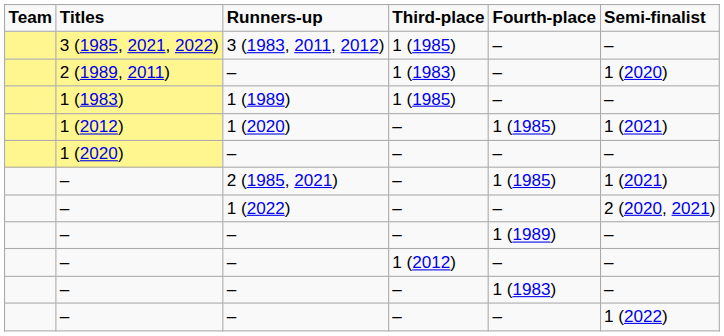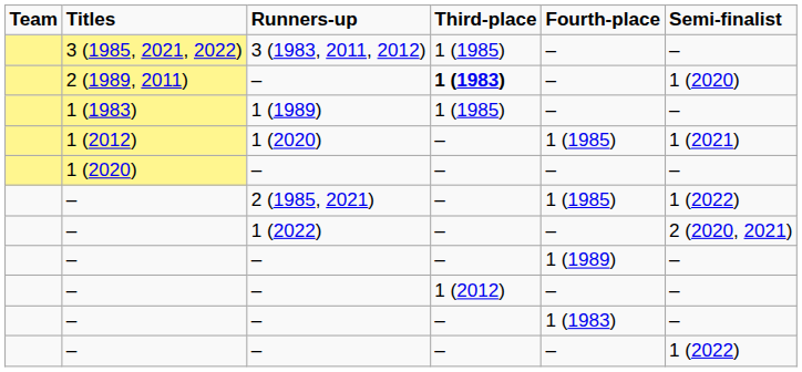 <table class="wikitable">
 <tr>
 <td><strong>Team</strong></td>
 <td><strong>Titles</strong></td>
 <td><strong>Runners-up</strong></td>
 <td><strong>Third-place</strong></td>
 <td><strong>Fourth-place</strong></td>
 <td><strong>Semi-finalist</strong></td>
 </tr>
 <tr>
 <td style="background:#fff68f;"></td>
 <td style="background:#fff68f;">3 (<a href='#'>1985</a>, <a href='#'>2021</a>, <a href='#'>2022</a>)</td>
 <td>3 (<a href='#'>1983</a>, <a href='#'>2011</a>, <a href='#'>2012</a>)</td>
 <td>1 (<a href='#'>1985</a>)</td>
 <td>–</td>
 <td>–</td>
 </tr>
 <tr>
 <td style="background:#fff68f;"></td>
 <td style="background:#fff68f;">2 (<a href='#'>1989</a>, <a href='#'>2011</a>)</td>
 <td>–</td>
-<td>1 (<a href='#'>1983</a>)</td>
+<td><strong>1 (<a href='#'>1983</a>)</strong></td>
 <td>–</td>
 <td>1 (<a href='#'>2020</a>)</td>
 </tr>
 <tr>
 <td style="background:#fff68f;"></td>
 <td style="background:#fff68f;">1 (<a href='#'>1983</a>)</td>
 <td>1 (<a href='#'>1989</a>)</td>
 <td>1 (<a href='#'>1985</a>)</td>
 <td>–</td>
 <td>–</td>
 </tr>
 <tr>
 <td style="background:#fff68f;"></td>
 <td style="background:#fff68f;">1 (<a href='#'>2012</a>)</td>
 <td>1 (<a href='#'>2020</a>)</td>
 <td>–</td>
 <td>1 (<a href='#'>1985</a>)</td>
 <td>1 (<a href='#'>2021</a>)</td>
 </tr>
 <tr>
 <td style="background:#fff68f;"></td>
 <td style="background:#fff68f;">1 (<a href='#'>2020</a>)</td>
 <td>–</td>
 <td>–</td>
 <td>–</td>
 <td>–</td>
 </tr>
 <tr>
 <td></td>
 <td>–</td>
 <td>2 (<a href='#'>1985</a>, <a href='#'>2021</a>)</td>
 <td>–</td>
 <td>1 (<a href='#'>1985</a>)</td>
-<td>1 (<a href='#'>2021</a>)</td>
+<td>1 (<a href='#'>2022</a>)</td>
 </tr>
 <tr>
 <td></td>
 <td>–</td>
 <td>1 (<a href='#'>2022</a>)</td>
 <td>–</td>
 <td>–</td>
 <td>2 (<a href='#'>2020</a>, <a href='#'>2021</a>)</td>
 </tr>
 <tr>
 <td></td>
 <td>–</td>
 <td>–</td>
 <td>–</td>
 <td>1 (<a href='#'>1989</a>)</td>
 <td>–</td>
 </tr>
 <tr>
 <td></td>
 <td>–</td>
 <td>–</td>
 <td>1 (<a href='#'>2012</a>)</td>
 <td>–</td>
 <td>–</td>
 </tr>
 <tr>
 <td></td>
 <td>–</td>
 <td>–</td>
 <td>–</td>
 <td>1 (<a href='#'>1983</a>)</td>
 <td>–</td>
 </tr>
 <tr>
 <td></td>
 <td>–</td>
 <td>–</td>
 <td>–</td>
 <td>–</td>
 <td>1 (<a href='#'>2022</a>)</td>
 </tr>
 </table>
